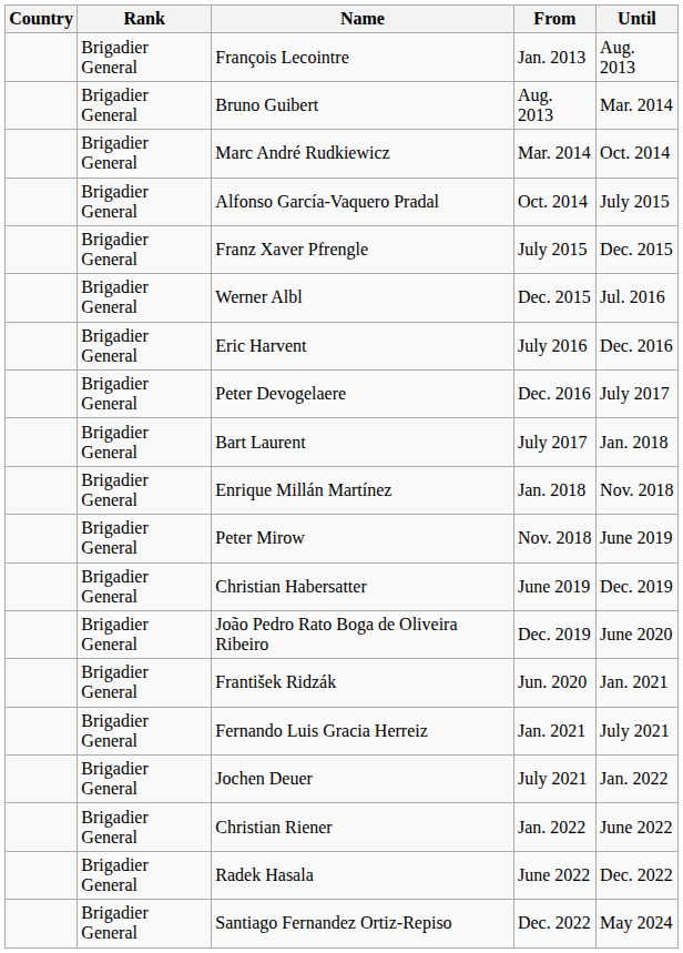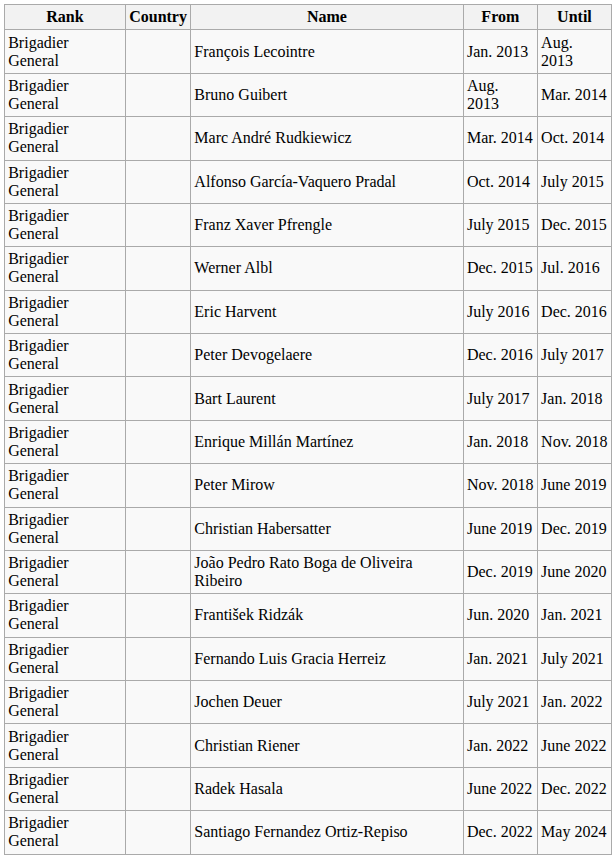 <table class="wikitable toptextcells">
 <tr>
+<th>Rank</th>
 <th>Country</th>
-<th>Rank</th>
 <th>Name</th>
 <th>From</th>
 <th>Until</th>
 </tr>
 <tr>
+<td>Brigadier General</td>
 <td></td>
-<td>Brigadier General</td>
 <td>François Lecointre</td>
 <td>Jan. 2013</td>
 <td>Aug. 2013</td>
 </tr>
 <tr>
+<td>Brigadier General</td>
 <td></td>
-<td>Brigadier General</td>
 <td>Bruno Guibert</td>
 <td>Aug. 2013</td>
 <td>Mar. 2014</td>
 </tr>
 <tr>
+<td>Brigadier General</td>
 <td></td>
-<td>Brigadier General</td>
 <td>Marc André Rudkiewicz</td>
 <td>Mar. 2014</td>
 <td>Oct. 2014</td>
 </tr>
 <tr>
+<td>Brigadier General</td>
 <td></td>
-<td>Brigadier General</td>
 <td>Alfonso García-Vaquero Pradal</td>
 <td>Oct. 2014</td>
 <td>July 2015</td>
 </tr>
 <tr>
+<td>Brigadier General</td>
 <td></td>
-<td>Brigadier General</td>
 <td>Franz Xaver Pfrengle</td>
 <td>July 2015</td>
 <td>Dec. 2015</td>
 </tr>
 <tr>
+<td>Brigadier General</td>
 <td></td>
-<td>Brigadier General</td>
 <td>Werner Albl</td>
 <td>Dec. 2015</td>
 <td>Jul. 2016</td>
 </tr>
 <tr>
+<td>Brigadier General</td>
 <td></td>
-<td>Brigadier General</td>
 <td>Eric Harvent</td>
 <td>July 2016</td>
 <td>Dec. 2016</td>
 </tr>
 <tr>
+<td>Brigadier General</td>
 <td></td>
-<td>Brigadier General</td>
 <td>Peter Devogelaere</td>
 <td>Dec. 2016</td>
 <td>July 2017</td>
 </tr>
 <tr>
+<td>Brigadier General</td>
 <td></td>
-<td>Brigadier General</td>
 <td>Bart Laurent</td>
 <td>July 2017</td>
 <td>Jan. 2018</td>
 </tr>
 <tr>
+<td>Brigadier General</td>
 <td></td>
-<td>Brigadier General</td>
 <td>Enrique Millán Martínez</td>
 <td>Jan. 2018</td>
 <td>Nov. 2018</td>
 </tr>
 <tr>
+<td>Brigadier General</td>
 <td></td>
-<td>Brigadier General</td>
 <td>Peter Mirow</td>
 <td>Nov. 2018</td>
 <td>June 2019</td>
 </tr>
 <tr>
+<td>Brigadier General</td>
 <td></td>
-<td>Brigadier General</td>
 <td>Christian Habersatter</td>
 <td>June 2019</td>
 <td>Dec. 2019</td>
 </tr>
 <tr>
+<td>Brigadier General</td>
 <td></td>
-<td>Brigadier General</td>
 <td>João Pedro Rato Boga de Oliveira Ribeiro</td>
 <td>Dec. 2019</td>
 <td>June 2020</td>
 </tr>
 <tr>
+<td>Brigadier General</td>
 <td></td>
-<td>Brigadier General</td>
 <td>František Ridzák</td>
 <td>Jun. 2020</td>
 <td>Jan. 2021</td>
 </tr>
 <tr>
+<td>Brigadier General</td>
 <td></td>
-<td>Brigadier General</td>
 <td>Fernando Luis Gracia Herreiz</td>
 <td>Jan. 2021</td>
 <td>July 2021</td>
 </tr>
 <tr>
+<td>Brigadier General</td>
 <td></td>
-<td>Brigadier General</td>
 <td>Jochen Deuer</td>
 <td>July 2021</td>
 <td>Jan. 2022</td>
 </tr>
 <tr>
+<td>Brigadier General</td>
 <td></td>
-<td>Brigadier General</td>
 <td>Christian Riener</td>
 <td>Jan. 2022</td>
 <td>June 2022</td>
 </tr>
 <tr>
+<td>Brigadier General</td>
 <td></td>
-<td>Brigadier General</td>
 <td>Radek Hasala</td>
 <td>June 2022</td>
 <td>Dec. 2022</td>
 </tr>
 <tr>
+<td>Brigadier General</td>
 <td></td>
-<td>Brigadier General</td>
 <td>Santiago Fernandez Ortiz-Repiso</td>
 <td>Dec. 2022</td>
 <td>May 2024</td>
 </tr>
 </table>
